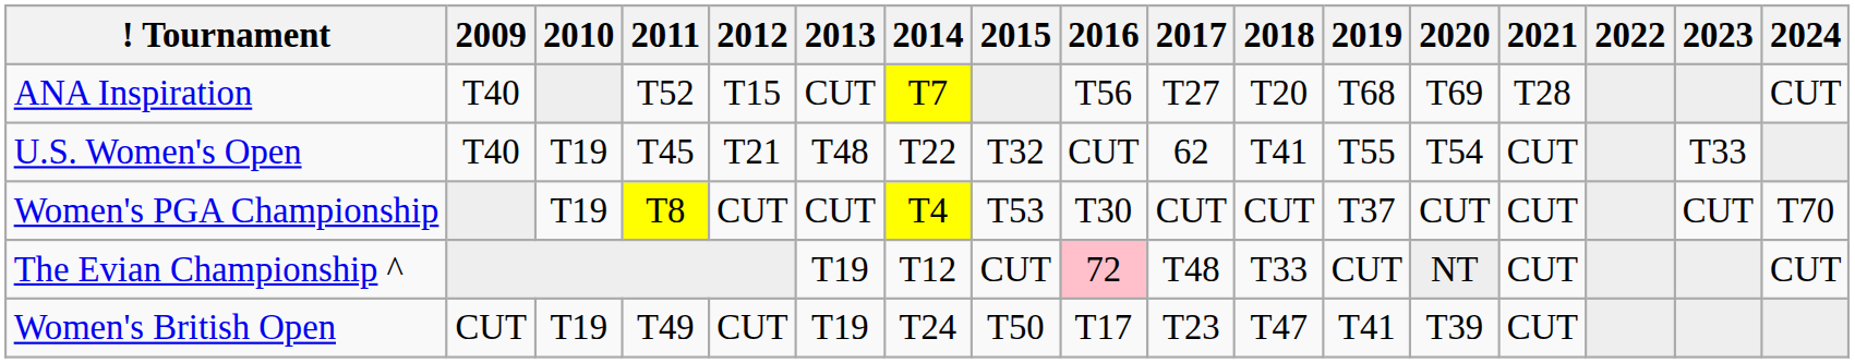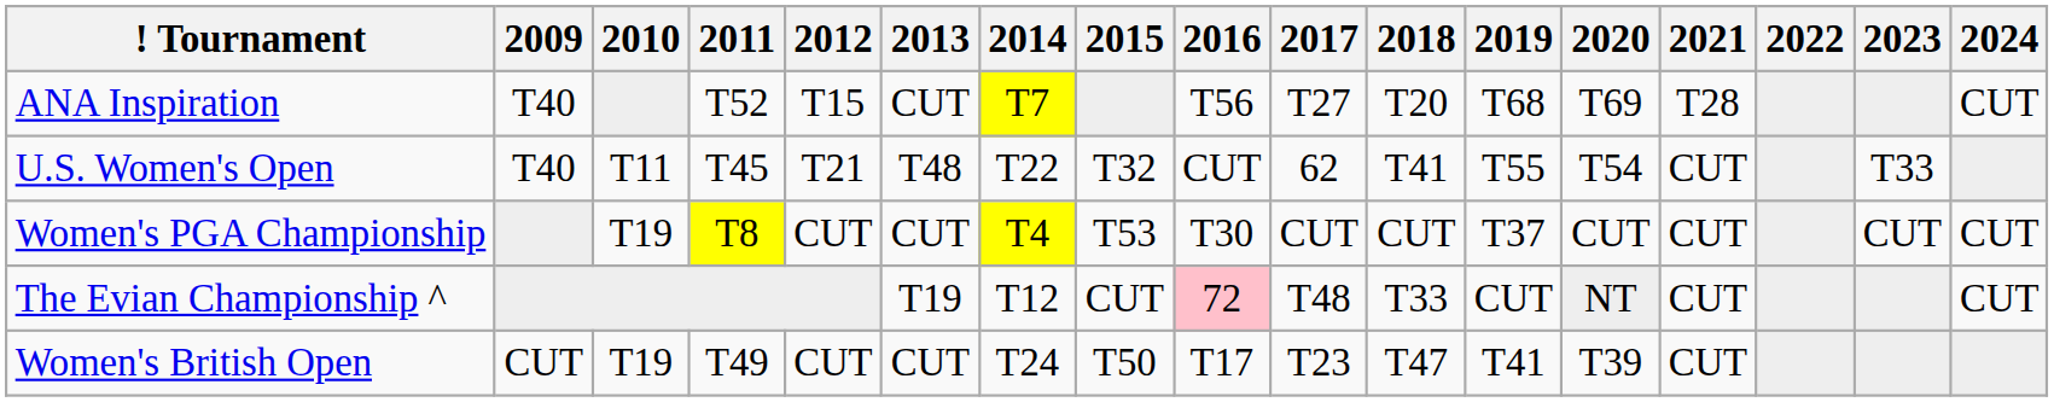 <table class="wikitable" style="font-size:95%;text-align:center;">
 <tr>
 <th>! Tournament</th>
 <th>2009</th>
 <th>2010</th>
 <th>2011</th>
 <th>2012</th>
 <th>2013</th>
 <th>2014</th>
 <th>2015</th>
 <th>2016</th>
 <th>2017</th>
 <th>2018</th>
 <th>2019</th>
 <th>2020</th>
 <th>2021</th>
 <th>2022</th>
 <th>2023</th>
 <th>2024</th>
 </tr>
 <tr>
 <td align=left><a href='#'>ANA Inspiration</a></td>
 <td>T40</td>
 <td style="background:#eeeeee;"></td>
 <td>T52</td>
 <td>T15</td>
 <td>CUT</td>
 <td style="background:yellow;">T7</td>
 <td style="background:#eeeeee;"></td>
 <td>T56</td>
 <td>T27</td>
 <td>T20</td>
 <td>T68</td>
 <td>T69</td>
 <td>T28</td>
 <td style="background:#eeeeee;"></td>
 <td style="background:#eeeeee;"></td>
 <td>CUT</td>
 </tr>
 <tr>
 <td align=left><a href='#'>U.S. Women's Open</a></td>
 <td>T40</td>
-<td>T19</td>
+<td>T11</td>
 <td>T45</td>
 <td>T21</td>
 <td>T48</td>
 <td>T22</td>
 <td>T32</td>
 <td>CUT</td>
 <td>62</td>
 <td>T41</td>
 <td>T55</td>
 <td>T54</td>
 <td>CUT</td>
 <td style="background:#eeeeee;"></td>
 <td>T33</td>
 <td style="background:#eeeeee;"></td>
 </tr>
 <tr>
 <td align=left><a href='#'>Women's PGA Championship</a></td>
 <td style="background:#eeeeee;"></td>
 <td>T19</td>
 <td style="background:yellow;">T8</td>
 <td>CUT</td>
 <td>CUT</td>
 <td style="background:yellow;">T4</td>
 <td>T53</td>
 <td>T30</td>
 <td>CUT</td>
 <td>CUT</td>
 <td>T37</td>
 <td>CUT</td>
 <td>CUT</td>
 <td style="background:#eeeeee;"></td>
 <td>CUT</td>
-<td>T70</td>
+<td>CUT</td>
 </tr>
 <tr>
 <td align=left><a href='#'>The Evian Championship</a> ^</td>
 <td style="background:#eeeeee;" colspan=4></td>
 <td>T19</td>
 <td>T12</td>
 <td>CUT</td>
 <td style="background: pink;">72</td>
 <td>T48</td>
 <td>T33</td>
 <td>CUT</td>
 <td style="background:#eeeeee;">NT</td>
 <td>CUT</td>
 <td style="background:#eeeeee;"></td>
 <td style="background:#eeeeee;"></td>
 <td>CUT</td>
 </tr>
 <tr>
 <td align=left><a href='#'>Women's British Open</a></td>
 <td>CUT</td>
 <td>T19</td>
 <td>T49</td>
 <td>CUT</td>
-<td>T19</td>
+<td>CUT</td>
 <td>T24</td>
 <td>T50</td>
 <td>T17</td>
 <td>T23</td>
 <td>T47</td>
 <td>T41</td>
 <td>T39</td>
 <td>CUT</td>
 <td style="background:#eeeeee;"></td>
 <td style="background:#eeeeee;"></td>
 <td style="background:#eeeeee;"></td>
 </tr>
 </table>
